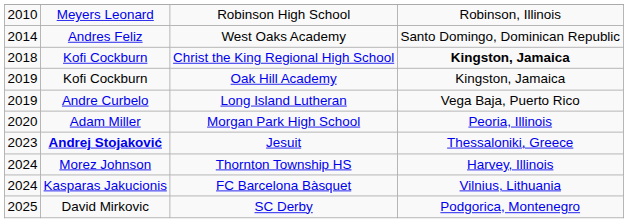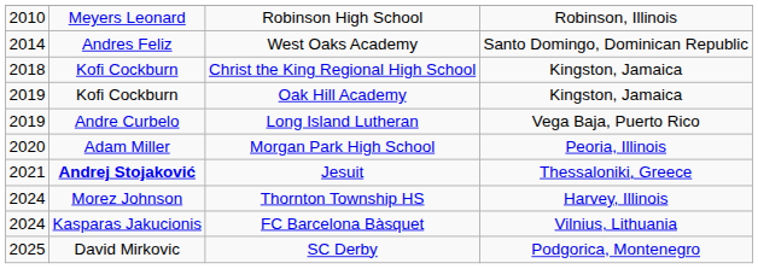 <table class="wikitable sortable" style="text-align:center">
 <tr>
 </tr>
 <tr>
 <td>2010</td>
 <td><a href='#'>Meyers Leonard</a></td>
 <td>Robinson High School</td>
 <td>Robinson, Illinois</td>
 </tr>
 <tr>
 <td>2014</td>
 <td><a href='#'>Andres Feliz</a></td>
 <td>West Oaks Academy</td>
 <td>Santo Domingo, Dominican Republic</td>
 </tr>
 <tr>
 <td>2018</td>
 <td><a href='#'>Kofi Cockburn</a></td>
 <td><a href='#'>Christ the King Regional High School</a></td>
-<td><strong>Kingston, Jamaica</strong></td>
+<td>Kingston, Jamaica</td>
 </tr>
 <tr>
 <td>2019</td>
 <td>Kofi Cockburn</td>
 <td><a href='#'>Oak Hill Academy</a></td>
 <td>Kingston, Jamaica</td>
 </tr>
 <tr>
 <td>2019</td>
 <td><a href='#'>Andre Curbelo</a></td>
 <td><a href='#'>Long Island Lutheran</a></td>
 <td>Vega Baja, Puerto Rico</td>
 </tr>
 <tr>
 <td>2020</td>
 <td><a href='#'>Adam Miller</a></td>
 <td><a href='#'>Morgan Park High School</a></td>
 <td><a href='#'>Peoria, Illinois</a></td>
 </tr>
 <tr>
-<td>2023</td>
+<td>2021</td>
 <td><strong><a href='#'>Andrej Stojaković</a></strong></td>
 <td><a href='#'>Jesuit</a></td>
 <td><a href='#'>Thessaloniki, Greece</a></td>
 </tr>
 <tr>
 <td>2024</td>
 <td><a href='#'>Morez Johnson</a></td>
 <td><a href='#'>Thornton Township HS</a></td>
 <td><a href='#'>Harvey, Illinois</a></td>
 </tr>
 <tr>
 <td>2024</td>
 <td><a href='#'>Kasparas Jakucionis</a></td>
 <td><a href='#'>FC Barcelona Bàsquet</a></td>
 <td><a href='#'>Vilnius, Lithuania</a></td>
 </tr>
 <tr>
 <td>2025</td>
 <td>David Mirkovic</td>
 <td><a href='#'>SC Derby</a></td>
 <td><a href='#'>Podgorica, Montenegro</a></td>
 </tr>
 </table>
